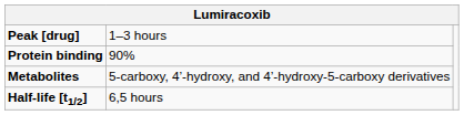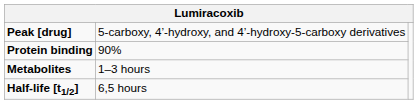 <table class="wikitable" border="1", align="center">
 <tr>
 <th colspan="3">Lumiracoxib</th>
 </tr>
 <tr>
 <td><strong>Peak [drug]</strong></td>
-<td>1–3 hours</td>
+<td>5-carboxy, 4’-hydroxy, and 4’-hydroxy-5-carboxy derivatives</td>
 <td rowspan="4"></td>
 </tr>
 <tr>
 <td><strong>Protein binding</strong></td>
 <td>90%</td>
 </tr>
 <tr>
 <td><strong>Metabolites</strong></td>
-<td>5-carboxy, 4’-hydroxy, and 4’-hydroxy-5-carboxy derivatives</td>
+<td>1–3 hours</td>
 </tr>
 <tr>
 <td><strong>Half-life [t<sub>1/2</sub>]</strong></td>
 <td>6,5 hours</td>
 </tr>
 </table>
